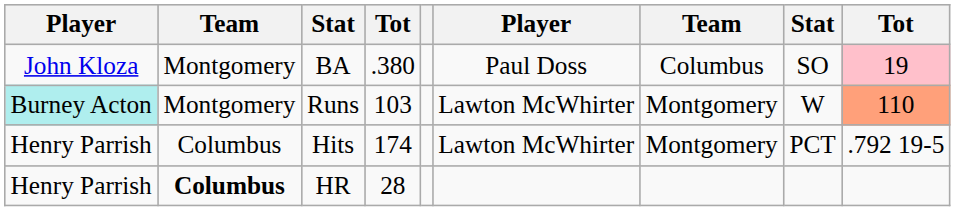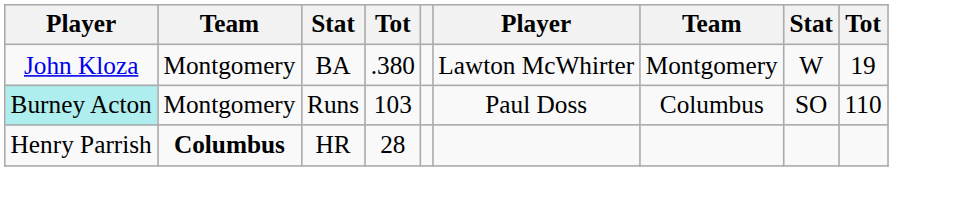 <table class="wikitable" style="text-align:center">
 <tr>
 <th>Player</th>
 <th>Team</th>
 <th>Stat</th>
 <th>Tot</th>
 <th></th>
 <th>Player</th>
 <th>Team</th>
 <th>Stat</th>
 <th>Tot</th>
 </tr>
 <tr>
 <td><a href='#'>John Kloza</a></td>
 <td>Montgomery</td>
 <td>BA</td>
 <td>.380</td>
 <td></td>
-<td>Paul Doss</td>
-<td>Columbus</td>
-<td>SO</td>
-<td style="background: pink;">19</td>
+<td>Lawton McWhirter</td>
+<td>Montgomery</td>
+<td>W</td>
+<td>19</td>
 </tr>
 <tr>
 <td style="background: paleturquoise;">Burney Acton</td>
 <td>Montgomery</td>
 <td>Runs</td>
 <td>103</td>
 <td></td>
-<td>Lawton McWhirter</td>
-<td>Montgomery</td>
-<td>W</td>
-<td style="background: lightsalmon;">110</td>
-</tr>
-<tr>
-<td>Henry Parrish</td>
+<td>Paul Doss</td>
 <td>Columbus</td>
-<td>Hits</td>
-<td>174</td>
-<td></td>
-<td>Lawton McWhirter</td>
-<td>Montgomery</td>
-<td>PCT</td>
-<td>.792 19-5</td>
+<td>SO</td>
+<td>110</td>
 </tr>
 <tr>
 <td>Henry Parrish</td>
 <td><strong>Columbus</strong></td>
 <td>HR</td>
 <td>28</td>
 <td></td>
 <td></td>
 <td></td>
 <td></td>
 <td></td>
 </tr>
 </table>
